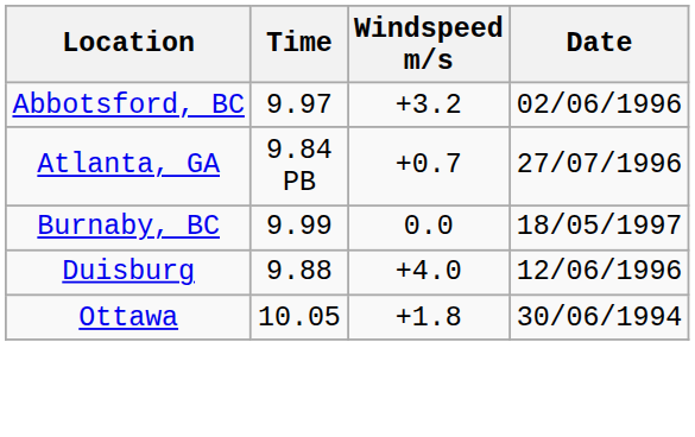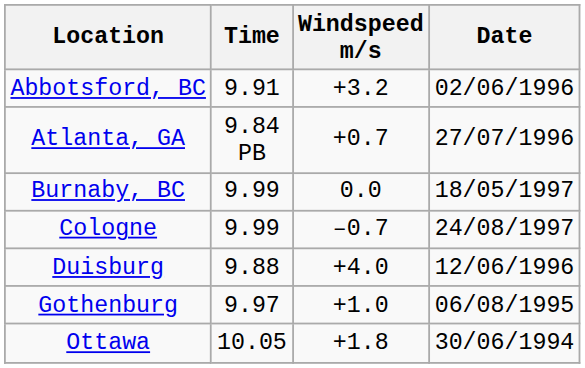 <table class="wikitable" style= "text-align: center">
 <tr>
 <th>Location</th>
 <th>Time</th>
 <th>Windspeed<br>m/s</th>
 <th>Date</th>
 </tr>
 <tr>
 <td><a href='#'>Abbotsford, BC</a></td>
-<td>9.97</td>
+<td>9.91</td>
 <td>+3.2</td>
 <td>02/06/1996</td>
 </tr>
 <tr>
 <td><a href='#'>Atlanta, GA</a></td>
 <td>9.84<br>PB</td>
 <td>+0.7</td>
 <td>27/07/1996</td>
 </tr>
 <tr>
 <td><a href='#'>Burnaby, BC</a></td>
 <td>9.99</td>
 <td>0.0</td>
 <td>18/05/1997</td>
 </tr>
 <tr>
+<td><a href='#'>Cologne</a></td>
+<td>9.99</td>
+<td>–0.7</td>
+<td>24/08/1997</td>
+</tr>
+<tr>
 <td><a href='#'>Duisburg</a></td>
 <td>9.88</td>
 <td>+4.0</td>
 <td>12/06/1996</td>
+</tr>
+<tr>
+<td><a href='#'>Gothenburg</a></td>
+<td>9.97</td>
+<td>+1.0</td>
+<td>06/08/1995</td>
 </tr>
 <tr>
 <td><a href='#'>Ottawa</a></td>
 <td>10.05</td>
 <td>+1.8</td>
 <td>30/06/1994</td>
 </tr>
 </table>
